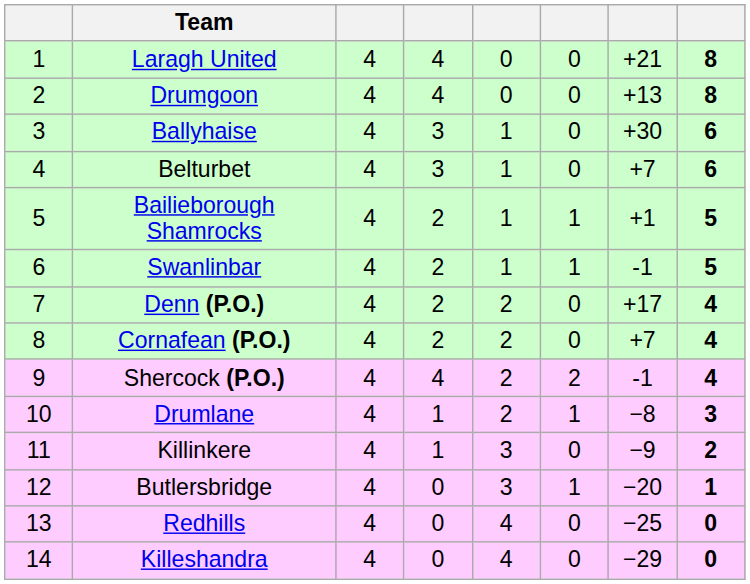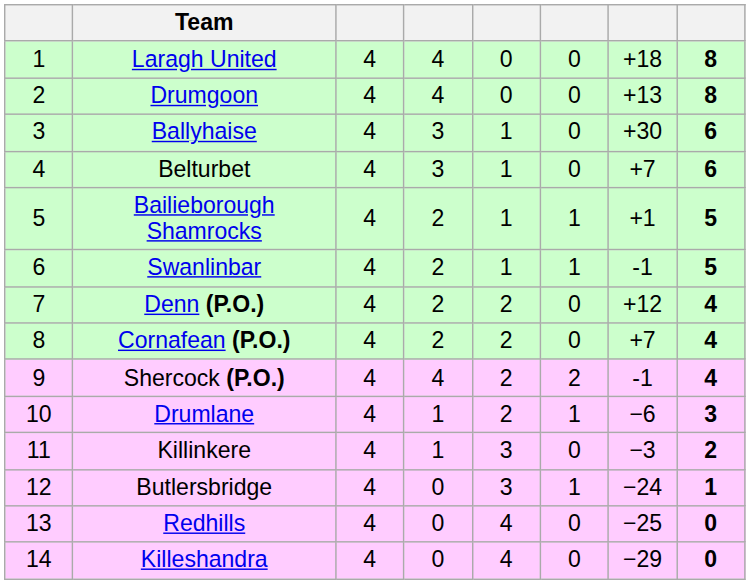 <table class="wikitable" style="text-align:center">
 <tr>
 <th width="40"></th>
 <th style="width:175px;">Team</th>
 <th width="40"></th>
 <th width="40"></th>
 <th width="40"></th>
 <th width="40"></th>
 <th width="40"></th>
 <th width="40"></th>
 </tr>
 <tr style="background:#cfc;">
 <td>1</td>
 <td><a href='#'>Laragh United</a></td>
 <td>4</td>
 <td>4</td>
 <td>0</td>
 <td>0</td>
-<td>+21</td>
+<td>+18</td>
 <td><strong>8</strong></td>
 </tr>
 <tr style="background:#cfc;">
 <td>2</td>
 <td><a href='#'>Drumgoon</a></td>
 <td>4</td>
 <td>4</td>
 <td>0</td>
 <td>0</td>
 <td>+13</td>
 <td><strong>8</strong></td>
 </tr>
 <tr style="background:#cfc;">
 <td>3</td>
 <td><a href='#'>Ballyhaise</a></td>
 <td>4</td>
 <td>3</td>
 <td>1</td>
 <td>0</td>
 <td>+30</td>
 <td><strong>6</strong></td>
 </tr>
 <tr style="background:#cfc;">
 <td>4</td>
 <td>Belturbet</td>
 <td>4</td>
 <td>3</td>
 <td>1</td>
 <td>0</td>
 <td>+7</td>
 <td><strong>6</strong></td>
 </tr>
 <tr style="background:#cfc;">
 <td>5</td>
 <td><a href='#'>Bailieborough Shamrocks</a></td>
 <td>4</td>
 <td>2</td>
 <td>1</td>
 <td>1</td>
 <td>+1</td>
 <td><strong>5</strong></td>
 </tr>
 <tr style="background:#cfc;">
 <td>6</td>
 <td><a href='#'>Swanlinbar</a></td>
 <td>4</td>
 <td>2</td>
 <td>1</td>
 <td>1</td>
 <td>-1</td>
 <td><strong>5</strong></td>
 </tr>
 <tr style="background:#cfc;">
 <td>7</td>
 <td><a href='#'>Denn</a> <strong>(P.O.)</strong></td>
 <td>4</td>
 <td>2</td>
 <td>2</td>
 <td>0</td>
-<td>+17</td>
+<td>+12</td>
 <td><strong>4</strong></td>
 </tr>
 <tr style="background:#cfc;">
 <td>8</td>
 <td><a href='#'>Cornafean</a> <strong>(P.O.)</strong></td>
 <td>4</td>
 <td>2</td>
 <td>2</td>
 <td>0</td>
 <td>+7</td>
 <td><strong>4</strong></td>
 </tr>
 <tr style="background:#fcf;">
 <td>9</td>
 <td>Shercock <strong>(P.O.)</strong></td>
 <td>4</td>
 <td>4</td>
 <td>2</td>
 <td>2</td>
 <td>-1</td>
 <td><strong>4</strong></td>
 </tr>
 <tr style="background:#fcf;">
 <td>10</td>
 <td><a href='#'>Drumlane</a></td>
 <td>4</td>
 <td>1</td>
 <td>2</td>
 <td>1</td>
-<td>−8</td>
+<td>−6</td>
 <td><strong>3</strong></td>
 </tr>
 <tr style="background:#fcf;">
 <td>11</td>
 <td>Killinkere</td>
 <td>4</td>
 <td>1</td>
 <td>3</td>
 <td>0</td>
-<td>−9</td>
+<td>−3</td>
 <td><strong>2</strong></td>
 </tr>
 <tr style="background:#fcf;">
 <td>12</td>
 <td>Butlersbridge</td>
 <td>4</td>
 <td>0</td>
 <td>3</td>
 <td>1</td>
-<td>−20</td>
+<td>−24</td>
 <td><strong>1</strong></td>
 </tr>
 <tr style="background:#fcf;">
 <td>13</td>
 <td><a href='#'>Redhills</a></td>
 <td>4</td>
 <td>0</td>
 <td>4</td>
 <td>0</td>
 <td>−25</td>
 <td><strong>0</strong></td>
 </tr>
 <tr style="background:#fcf;">
 <td>14</td>
 <td><a href='#'>Killeshandra</a></td>
 <td>4</td>
 <td>0</td>
 <td>4</td>
 <td>0</td>
 <td>−29</td>
 <td><strong>0</strong></td>
 </tr>
 </table>
